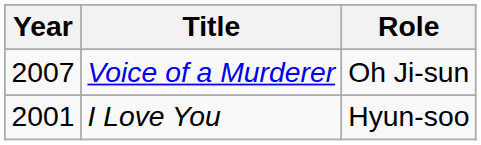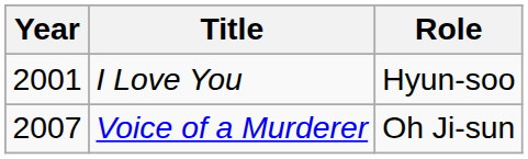 <table class="wikitable sortable">
 <tr>
 <th>Year</th>
 <th>Title</th>
 <th>Role</th>
 </tr>
 <tr>
+<td>2001</td>
+<td><em>I Love You</em></td>
+<td>Hyun-soo</td>
+</tr>
+<tr>
 <td>2007</td>
 <td><em><a href='#'>Voice of a Murderer</a></em></td>
 <td>Oh Ji-sun</td>
 </tr>
-<tr>
-<td>2001</td>
-<td><em>I Love You</em></td>
-<td>Hyun-soo</td>
-</tr>
 </table>
